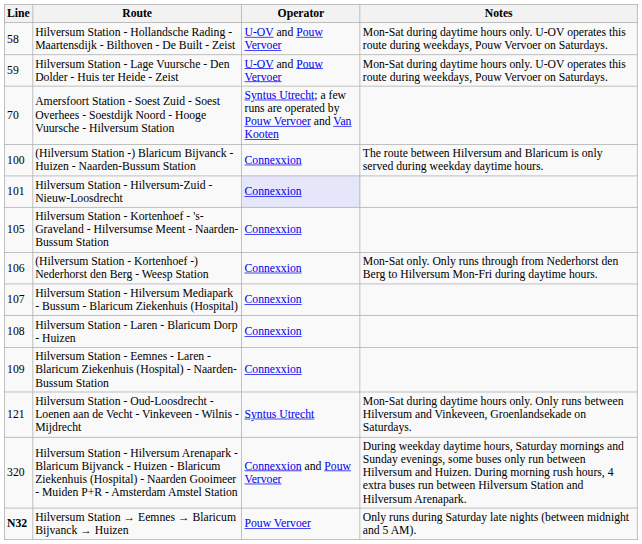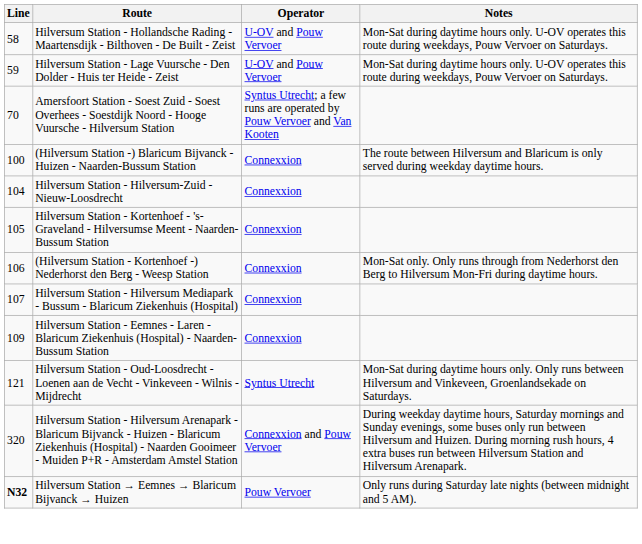 <table class="wikitable">
 <tr>
 <th>Line</th>
 <th>Route</th>
 <th>Operator</th>
 <th>Notes</th>
 </tr>
 <tr>
 <td>58</td>
 <td>Hilversum Station - Hollandsche Rading - Maartensdijk - Bilthoven - De Built - Zeist</td>
 <td><a href='#'>U-OV</a> and <a href='#'>Pouw Vervoer</a></td>
 <td>Mon-Sat during daytime hours only. U-OV operates this route during weekdays, Pouw Vervoer on Saturdays.</td>
 </tr>
 <tr>
 <td>59</td>
 <td>Hilversum Station - Lage Vuursche - Den Dolder - Huis ter Heide - Zeist</td>
 <td><a href='#'>U-OV</a> and <a href='#'>Pouw Vervoer</a></td>
 <td>Mon-Sat during daytime hours only. U-OV operates this route during weekdays, Pouw Vervoer on Saturdays.</td>
 </tr>
 <tr>
 <td>70</td>
 <td>Amersfoort Station - Soest Zuid - Soest Overhees - Soestdijk Noord - Hooge Vuursche - Hilversum Station</td>
 <td><a href='#'>Syntus Utrecht</a>; a few runs are operated by <a href='#'>Pouw Vervoer</a> and <a href='#'>Van Kooten</a></td>
 <td></td>
 </tr>
 <tr>
 <td>100</td>
 <td>(Hilversum Station -) Blaricum Bijvanck - Huizen - Naarden-Bussum Station</td>
 <td><a href='#'>Connexxion</a></td>
 <td>The route between Hilversum and Blaricum is only served during weekday daytime hours.</td>
 </tr>
 <tr>
-<td>101</td>
+<td>104</td>
 <td>Hilversum Station - Hilversum-Zuid - Nieuw-Loosdrecht</td>
-<td style="background: lavender;"><a href='#'>Connexxion</a></td>
+<td><a href='#'>Connexxion</a></td>
 <td></td>
 </tr>
 <tr>
 <td>105</td>
 <td>Hilversum Station - Kortenhoef - 's-Graveland - Hilversumse Meent - Naarden-Bussum Station</td>
 <td><a href='#'>Connexxion</a></td>
 <td></td>
 </tr>
 <tr>
 <td>106</td>
 <td>(Hilversum Station - Kortenhoef -) Nederhorst den Berg - Weesp Station</td>
 <td><a href='#'>Connexxion</a></td>
 <td>Mon-Sat only. Only runs through from Nederhorst den Berg to Hilversum Mon-Fri during daytime hours.</td>
 </tr>
 <tr>
 <td>107</td>
 <td>Hilversum Station - Hilversum Mediapark - Bussum - Blaricum Ziekenhuis (Hospital)</td>
-<td><a href='#'>Connexxion</a></td>
-<td></td>
-</tr>
-<tr>
-<td>108</td>
-<td>Hilversum Station - Laren - Blaricum Dorp - Huizen</td>
 <td><a href='#'>Connexxion</a></td>
 <td></td>
 </tr>
 <tr>
 <td>109</td>
 <td>Hilversum Station - Eemnes - Laren - Blaricum Ziekenhuis (Hospital) - Naarden-Bussum Station</td>
 <td><a href='#'>Connexxion</a></td>
 <td></td>
 </tr>
 <tr>
 <td>121</td>
 <td>Hilversum Station - Oud-Loosdrecht - Loenen aan de Vecht - Vinkeveen - Wilnis - Mijdrecht</td>
 <td><a href='#'>Syntus Utrecht</a></td>
 <td>Mon-Sat during daytime hours only. Only runs between Hilversum and Vinkeveen, Groenlandsekade on Saturdays.</td>
 </tr>
 <tr>
 <td>320</td>
 <td>Hilversum Station - Hilversum Arenapark - Blaricum Bijvanck - Huizen - Blaricum Ziekenhuis (Hospital) - Naarden Gooimeer - Muiden P+R - Amsterdam Amstel Station</td>
 <td><a href='#'>Connexxion</a> and <a href='#'>Pouw Vervoer</a></td>
 <td>During weekday daytime hours, Saturday mornings and Sunday evenings, some buses only run between Hilversum and Huizen. During morning rush hours, 4 extra buses run between Hilversum Station and Hilversum Arenapark.</td>
 </tr>
 <tr>
 <td><strong>N32</strong></td>
 <td>Hilversum Station → Eemnes → Blaricum Bijvanck → Huizen</td>
 <td><a href='#'>Pouw Vervoer</a></td>
 <td>Only runs during Saturday late nights (between midnight and 5 AM).</td>
 </tr>
 </table>
